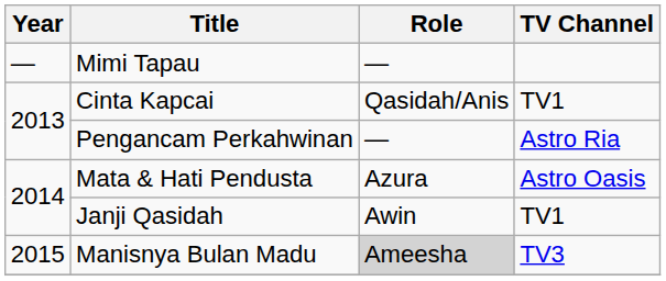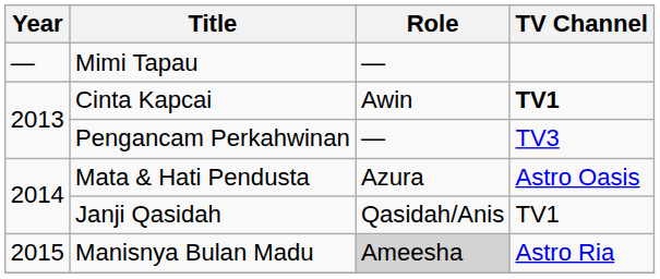 <table class="wikitable">
 <tr>
 <th>Year</th>
 <th>Title</th>
 <th>Role</th>
 <th>TV Channel</th>
 </tr>
 <tr>
 <td>—</td>
 <td>Mimi Tapau</td>
 <td>—</td>
 <td></td>
 </tr>
 <tr>
 <td rowspan=2>2013</td>
 <td>Cinta Kapcai</td>
-<td>Qasidah/Anis</td>
-<td>TV1</td>
+<td>Awin</td>
+<td><strong>TV1</strong></td>
 </tr>
 <tr>
 <td>Pengancam Perkahwinan</td>
 <td>—</td>
-<td><a href='#'>Astro Ria</a></td>
+<td><a href='#'>TV3</a></td>
 </tr>
 <tr>
 <td rowspan=2>2014</td>
 <td>Mata & Hati Pendusta</td>
 <td>Azura</td>
 <td><a href='#'>Astro Oasis</a></td>
 </tr>
 <tr>
 <td>Janji Qasidah</td>
-<td>Awin</td>
+<td>Qasidah/Anis</td>
 <td>TV1</td>
 </tr>
 <tr>
 <td>2015</td>
 <td>Manisnya Bulan Madu</td>
 <td style="background: lightgrey;">Ameesha</td>
-<td><a href='#'>TV3</a></td>
+<td><a href='#'>Astro Ria</a></td>
 </tr>
 <tr>
 </tr>
 </table>
